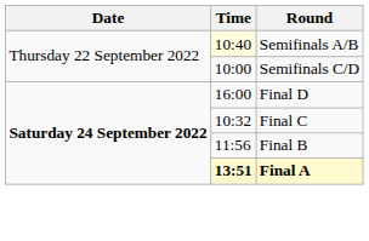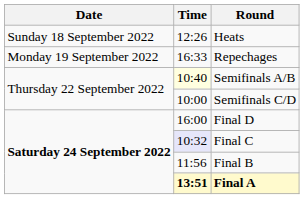 <table class="wikitable">
 <tr>
 <th>Date</th>
 <th>Time</th>
 <th>Round</th>
+</tr>
+<tr>
+<td>Sunday 18 September 2022</td>
+<td>12:26</td>
+<td>Heats</td>
+</tr>
+<tr>
+<td>Monday 19 September 2022</td>
+<td>16:33</td>
+<td>Repechages</td>
 </tr>
 <tr>
 <td rowspan=2>Thursday 22 September 2022</td>
 <td style="background: lightyellow;">10:40</td>
 <td>Semifinals A/B</td>
 </tr>
 <tr>
 <td>10:00</td>
 <td>Semifinals C/D</td>
 </tr>
 <tr>
 <td rowspan=4><strong>Saturday 24 September 2022</strong></td>
 <td>16:00</td>
 <td>Final D</td>
 </tr>
 <tr>
-<td>10:32</td>
+<td style="background: lavender;">10:32</td>
 <td>Final C</td>
 </tr>
 <tr>
 <td>11:56</td>
 <td>Final B</td>
 </tr>
 <tr>
 <td style=background:lemonchiffon><strong>13:51</strong></td>
 <td style=background:lemonchiffon><strong>Final A</strong></td>
 </tr>
 </table>
